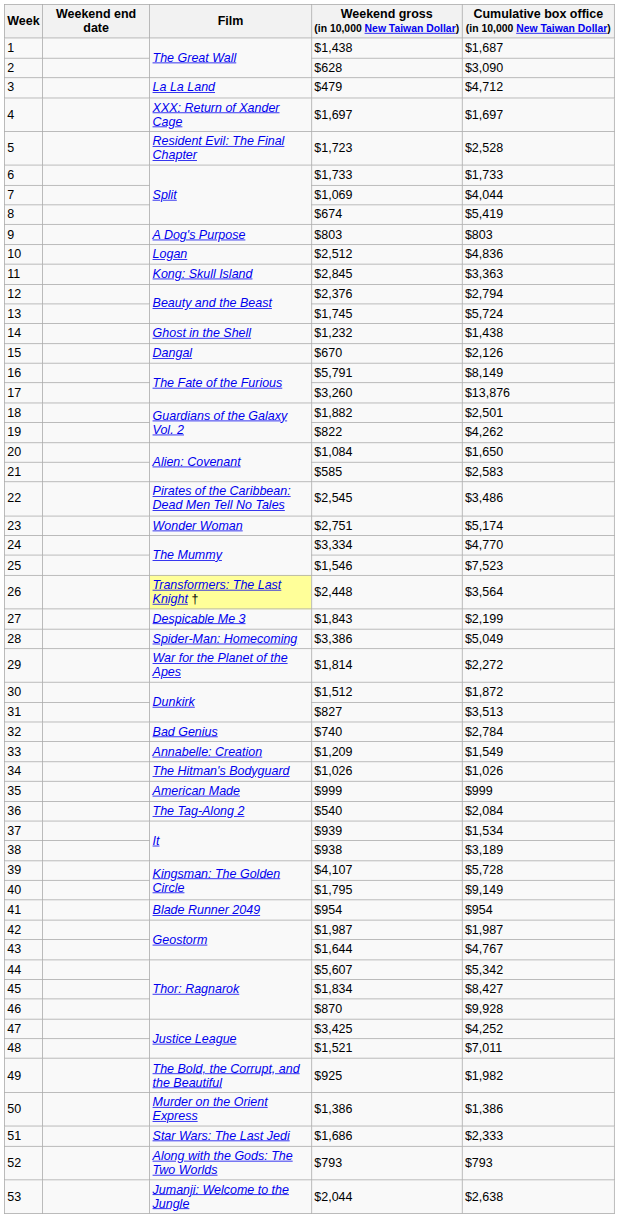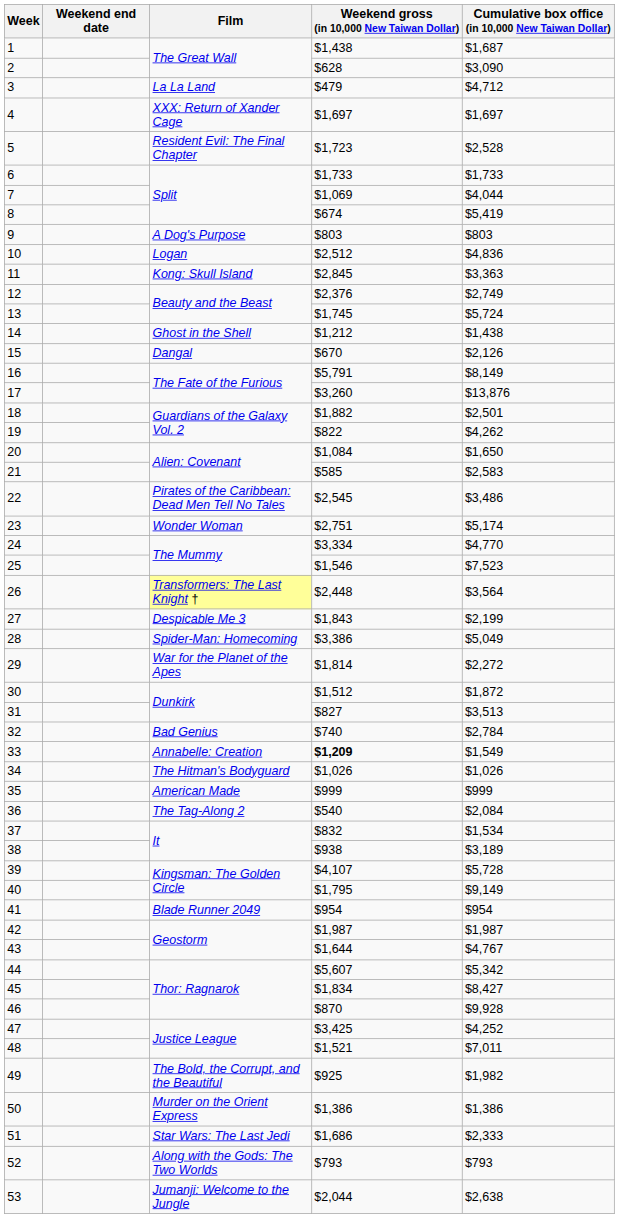 <table class="wikitable sortable">
 <tr>
 <th>Week</th>
 <th abbr="Date" style="width:130px">Weekend end date</th>
 <th style="width:200px">Film</th>
 <th>Weekend gross<br><small>(in 10,000 <a href='#'>New Taiwan Dollar</a>)</small></th>
 <th width="25%">Cumulative box office<br><small>(in 10,000 <a href='#'>New Taiwan Dollar</a>)</small></th>
 </tr>
 <tr>
 <td>1</td>
 <td></td>
 <td rowspan="2"><em><a href='#'>The Great Wall</a></em></td>
 <td>$1,438</td>
 <td>$1,687</td>
 </tr>
 <tr>
 <td>2</td>
 <td></td>
 <td>$628</td>
 <td>$3,090</td>
 </tr>
 <tr>
 <td>3</td>
 <td></td>
 <td><em><a href='#'>La La Land</a></em></td>
 <td>$479</td>
 <td>$4,712</td>
 </tr>
 <tr>
 <td>4</td>
 <td></td>
 <td><em><a href='#'>XXX: Return of Xander Cage</a></em></td>
 <td>$1,697</td>
 <td>$1,697</td>
 </tr>
 <tr>
 <td>5</td>
 <td></td>
 <td><em><a href='#'>Resident Evil: The Final Chapter</a></em></td>
 <td>$1,723</td>
 <td>$2,528</td>
 </tr>
 <tr>
 <td>6</td>
 <td></td>
 <td rowspan="3"><em><a href='#'>Split</a></em></td>
 <td>$1,733</td>
 <td>$1,733</td>
 </tr>
 <tr>
 <td>7</td>
 <td></td>
 <td>$1,069</td>
 <td>$4,044</td>
 </tr>
 <tr>
 <td>8</td>
 <td></td>
 <td>$674</td>
 <td>$5,419</td>
 </tr>
 <tr>
 <td>9</td>
 <td></td>
 <td><em><a href='#'>A Dog's Purpose</a></em></td>
 <td>$803</td>
 <td>$803</td>
 </tr>
 <tr>
 <td>10</td>
 <td></td>
 <td><em><a href='#'>Logan</a></em></td>
 <td>$2,512</td>
 <td>$4,836</td>
 </tr>
 <tr>
 <td>11</td>
 <td></td>
 <td><em><a href='#'>Kong: Skull Island</a></em></td>
 <td>$2,845</td>
 <td>$3,363</td>
 </tr>
 <tr>
 <td>12</td>
 <td></td>
 <td rowspan="2"><em><a href='#'>Beauty and the Beast</a></em></td>
 <td>$2,376</td>
-<td>$2,794</td>
+<td>$2,749</td>
 </tr>
 <tr>
 <td>13</td>
 <td></td>
 <td>$1,745</td>
 <td>$5,724</td>
 </tr>
 <tr>
 <td>14</td>
 <td></td>
 <td><em><a href='#'>Ghost in the Shell</a></em></td>
-<td>$1,232</td>
+<td>$1,212</td>
 <td>$1,438</td>
 </tr>
 <tr>
 <td>15</td>
 <td></td>
 <td><em><a href='#'>Dangal</a></em></td>
 <td>$670</td>
 <td>$2,126</td>
 </tr>
 <tr>
 <td>16</td>
 <td></td>
 <td rowspan="2"><em><a href='#'>The Fate of the Furious</a></em></td>
 <td>$5,791</td>
 <td>$8,149</td>
 </tr>
 <tr>
 <td>17</td>
 <td></td>
 <td>$3,260</td>
 <td>$13,876</td>
 </tr>
 <tr>
 <td>18</td>
 <td></td>
 <td rowspan="2"><em><a href='#'>Guardians of the Galaxy Vol. 2</a></em></td>
 <td>$1,882</td>
 <td>$2,501</td>
 </tr>
 <tr>
 <td>19</td>
 <td></td>
 <td>$822</td>
 <td>$4,262</td>
 </tr>
 <tr>
 <td>20</td>
 <td></td>
 <td rowspan="2"><em><a href='#'>Alien: Covenant</a></em></td>
 <td>$1,084</td>
 <td>$1,650</td>
 </tr>
 <tr>
 <td>21</td>
 <td></td>
 <td>$585</td>
 <td>$2,583</td>
 </tr>
 <tr>
 <td>22</td>
 <td></td>
 <td><em><a href='#'>Pirates of the Caribbean: Dead Men Tell No Tales</a></em></td>
 <td>$2,545</td>
 <td>$3,486</td>
 </tr>
 <tr>
 <td>23</td>
 <td></td>
 <td><em><a href='#'>Wonder Woman</a></em></td>
 <td>$2,751</td>
 <td>$5,174</td>
 </tr>
 <tr>
 <td>24</td>
 <td></td>
 <td rowspan="2"><em><a href='#'>The Mummy</a></em></td>
 <td>$3,334</td>
 <td>$4,770</td>
 </tr>
 <tr>
 <td>25</td>
 <td></td>
 <td>$1,546</td>
 <td>$7,523</td>
 </tr>
 <tr>
 <td>26</td>
 <td></td>
 <td style="background-color:#FFFF99"><em><a href='#'>Transformers: The Last Knight</a></em> †</td>
 <td>$2,448</td>
 <td>$3,564</td>
 </tr>
 <tr>
 <td>27</td>
 <td></td>
 <td><em><a href='#'>Despicable Me 3</a></em></td>
 <td>$1,843</td>
 <td>$2,199</td>
 </tr>
 <tr>
 <td>28</td>
 <td></td>
 <td><em><a href='#'>Spider-Man: Homecoming</a></em></td>
 <td>$3,386</td>
 <td>$5,049</td>
 </tr>
 <tr>
 <td>29</td>
 <td></td>
 <td><em><a href='#'>War for the Planet of the Apes</a></em></td>
 <td>$1,814</td>
 <td>$2,272</td>
 </tr>
 <tr>
 <td>30</td>
 <td></td>
 <td rowspan="2"><em><a href='#'>Dunkirk</a></em></td>
 <td>$1,512</td>
 <td>$1,872</td>
 </tr>
 <tr>
 <td>31</td>
 <td></td>
 <td>$827</td>
 <td>$3,513</td>
 </tr>
 <tr>
 <td>32</td>
 <td></td>
 <td><em><a href='#'>Bad Genius</a></em></td>
 <td>$740</td>
 <td>$2,784</td>
 </tr>
 <tr>
 <td>33</td>
 <td></td>
 <td><em><a href='#'>Annabelle: Creation</a></em></td>
-<td>$1,209</td>
+<td><strong>$1,209</strong></td>
 <td>$1,549</td>
 </tr>
 <tr>
 <td>34</td>
 <td></td>
 <td><em><a href='#'>The Hitman's Bodyguard</a></em></td>
 <td>$1,026</td>
 <td>$1,026</td>
 </tr>
 <tr>
 <td>35</td>
 <td></td>
 <td><em><a href='#'>American Made</a></em></td>
 <td>$999</td>
 <td>$999</td>
 </tr>
 <tr>
 <td>36</td>
 <td></td>
 <td><em><a href='#'>The Tag-Along 2</a></em></td>
 <td>$540</td>
 <td>$2,084</td>
 </tr>
 <tr>
 <td>37</td>
 <td></td>
 <td rowspan="2"><em><a href='#'>It</a></em></td>
-<td>$939</td>
+<td>$832</td>
 <td>$1,534</td>
 </tr>
 <tr>
 <td>38</td>
 <td></td>
 <td>$938</td>
 <td>$3,189</td>
 </tr>
 <tr>
 <td>39</td>
 <td></td>
 <td rowspan="2"><em><a href='#'>Kingsman: The Golden Circle</a></em></td>
 <td>$4,107</td>
 <td>$5,728</td>
 </tr>
 <tr>
 <td>40</td>
 <td></td>
 <td>$1,795</td>
 <td>$9,149</td>
 </tr>
 <tr>
 <td>41</td>
 <td></td>
 <td><em><a href='#'>Blade Runner 2049</a></em></td>
 <td>$954</td>
 <td>$954</td>
 </tr>
 <tr>
 <td>42</td>
 <td></td>
 <td rowspan="2"><em><a href='#'>Geostorm</a></em></td>
 <td>$1,987</td>
 <td>$1,987</td>
 </tr>
 <tr>
 <td>43</td>
 <td></td>
 <td>$1,644</td>
 <td>$4,767</td>
 </tr>
 <tr>
 <td>44</td>
 <td></td>
 <td rowspan="3"><em><a href='#'>Thor: Ragnarok</a></em></td>
 <td>$5,607</td>
 <td>$5,342</td>
 </tr>
 <tr>
 <td>45</td>
 <td></td>
 <td>$1,834</td>
 <td>$8,427</td>
 </tr>
 <tr>
 <td>46</td>
 <td></td>
 <td>$870</td>
 <td>$9,928</td>
 </tr>
 <tr>
 <td>47</td>
 <td></td>
 <td rowspan="2"><em><a href='#'>Justice League</a></em></td>
 <td>$3,425</td>
 <td>$4,252</td>
 </tr>
 <tr>
 <td>48</td>
 <td></td>
 <td>$1,521</td>
 <td>$7,011</td>
 </tr>
 <tr>
 <td>49</td>
 <td></td>
 <td><em><a href='#'>The Bold, the Corrupt, and the Beautiful</a></em></td>
 <td>$925</td>
 <td>$1,982</td>
 </tr>
 <tr>
 <td>50</td>
 <td></td>
 <td><em><a href='#'>Murder on the Orient Express</a></em></td>
 <td>$1,386</td>
 <td>$1,386</td>
 </tr>
 <tr>
 <td>51</td>
 <td></td>
 <td><em><a href='#'>Star Wars: The Last Jedi</a></em></td>
 <td>$1,686</td>
 <td>$2,333</td>
 </tr>
 <tr>
 <td>52</td>
 <td></td>
 <td><em><a href='#'>Along with the Gods: The Two Worlds</a></em></td>
 <td>$793</td>
 <td>$793</td>
 </tr>
 <tr>
 <td>53</td>
 <td></td>
 <td><em><a href='#'>Jumanji: Welcome to the Jungle</a></em></td>
 <td>$2,044</td>
 <td>$2,638</td>
 </tr>
 </table>
